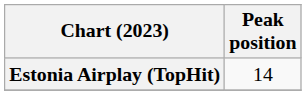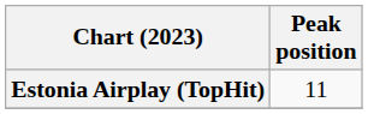 <table class="wikitable plainrowheaders sortable" style="text-align:center">
 <tr>
 <th scope="col">Chart (2023)</th>
 <th scope="col">Peak<br>position</th>
 </tr>
 <tr>
 <th scope="row">Estonia Airplay (TopHit)</th>
-<td>14</td>
+<td>11</td>
 </tr>
 <tr>
 </tr>
 </table>
